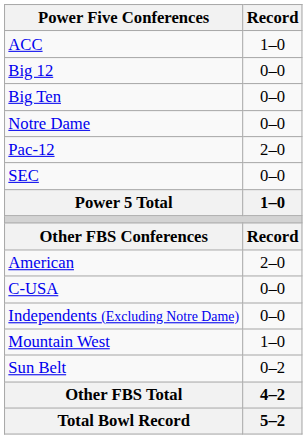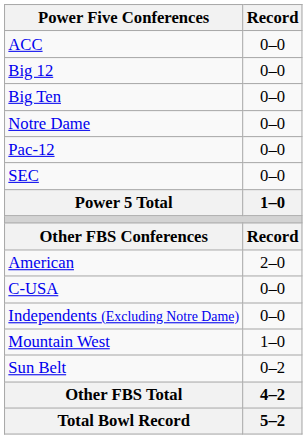 <table class="wikitable">
 <tr>
 <th>Power Five Conferences</th>
 <th>Record</th>
 </tr>
 <tr>
 <td><a href='#'>ACC</a></td>
-<td align=center>1–0</td>
+<td align=center>0–0</td>
 </tr>
 <tr>
 <td><a href='#'>Big 12</a></td>
 <td align=center>0–0</td>
 </tr>
 <tr>
 <td><a href='#'>Big Ten</a></td>
 <td align=center>0–0</td>
 </tr>
 <tr>
 <td><a href='#'>Notre Dame</a></td>
 <td align=center>0–0</td>
 </tr>
 <tr>
 <td><a href='#'>Pac-12</a></td>
-<td align=center>2–0</td>
+<td align=center>0–0</td>
 </tr>
 <tr>
 <td><a href='#'>SEC</a></td>
 <td align=center>0–0</td>
 </tr>
 <tr>
 <th>Power 5 Total</th>
 <th>1–0</th>
 </tr>
 <tr>
 <th colspan="2" style="background:lightgrey;"></th>
 </tr>
 <tr>
 <th>Other FBS Conferences</th>
 <th>Record</th>
 </tr>
 <tr>
 <td><a href='#'>American</a></td>
 <td align=center>2–0</td>
 </tr>
 <tr>
 <td><a href='#'>C-USA</a></td>
 <td align=center>0–0</td>
 </tr>
 <tr>
 <td><a href='#'>Independents <small>(Excluding Notre Dame)</small></a></td>
 <td align=center>0–0</td>
 </tr>
 <tr>
 <td><a href='#'>Mountain West</a></td>
 <td align=center>1–0</td>
 </tr>
 <tr>
 <td><a href='#'>Sun Belt</a></td>
 <td align=center>0–2</td>
 </tr>
 <tr>
 <th>Other FBS Total</th>
 <th>4–2</th>
 </tr>
 <tr>
 <th>Total Bowl Record</th>
 <th>5–2</th>
 </tr>
 </table>
